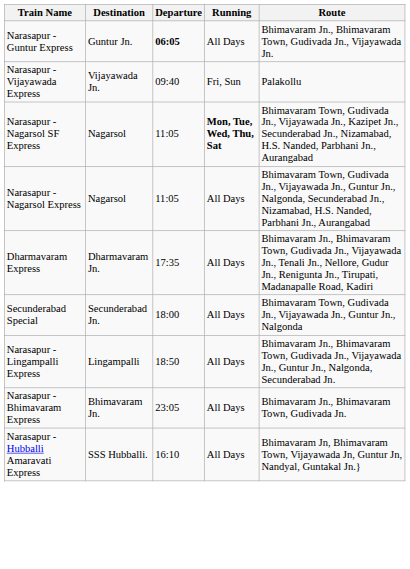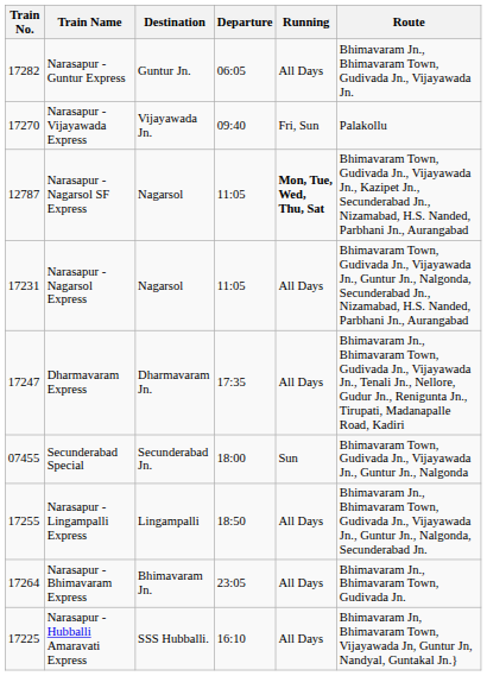 <table class="wikitable">
 <tr>
+<th>Train No.</th>
 <th>Train Name</th>
 <th>Destination</th>
 <th>Departure</th>
 <th>Running</th>
 <th>Route</th>
 </tr>
 <tr>
+<td>17282</td>
 <td>Narasapur - Guntur Express</td>
 <td>Guntur Jn.</td>
-<td><strong>06:05</strong></td>
+<td>06:05</td>
 <td>All Days</td>
 <td>Bhimavaram Jn., Bhimavaram Town, Gudivada Jn., Vijayawada Jn.</td>
 </tr>
 <tr>
+<td>17270</td>
 <td>Narasapur - Vijayawada Express</td>
 <td>Vijayawada Jn.</td>
 <td>09:40</td>
 <td>Fri, Sun</td>
 <td>Palakollu</td>
 </tr>
 <tr>
+<td>12787</td>
 <td>Narasapur - Nagarsol SF Express</td>
 <td>Nagarsol</td>
 <td>11:05</td>
 <td><strong>Mon, Tue, Wed, Thu, Sat</strong></td>
 <td>Bhimavaram Town, Gudivada Jn., Vijayawada Jn., Kazipet Jn., Secunderabad Jn., Nizamabad, H.S. Nanded, Parbhani Jn., Aurangabad</td>
 </tr>
 <tr>
+<td>17231</td>
 <td>Narasapur - Nagarsol Express</td>
 <td>Nagarsol</td>
 <td>11:05</td>
 <td>All Days</td>
 <td>Bhimavaram Town, Gudivada Jn., Vijayawada Jn., Guntur Jn., Nalgonda, Secunderabad Jn., Nizamabad, H.S. Nanded, Parbhani Jn., Aurangabad</td>
 </tr>
 <tr>
+<td>17247</td>
 <td>Dharmavaram Express</td>
 <td>Dharmavaram Jn.</td>
 <td>17:35</td>
 <td>All Days</td>
 <td>Bhimavaram Jn., Bhimavaram Town, Gudivada Jn., Vijayawada Jn., Tenali Jn., Nellore, Gudur Jn., Renigunta Jn., Tirupati, Madanapalle Road, Kadiri</td>
 </tr>
 <tr>
+<td>07455</td>
 <td>Secunderabad Special</td>
 <td>Secunderabad Jn.</td>
 <td>18:00</td>
-<td>All Days</td>
+<td>Sun</td>
 <td>Bhimavaram Town, Gudivada Jn., Vijayawada Jn., Guntur Jn., Nalgonda</td>
 </tr>
 <tr>
+<td>17255</td>
 <td>Narasapur - Lingampalli Express</td>
 <td>Lingampalli</td>
 <td>18:50</td>
 <td>All Days</td>
 <td>Bhimavaram Jn., Bhimavaram Town, Gudivada Jn., Vijayawada Jn., Guntur Jn., Nalgonda, Secunderabad Jn.</td>
 </tr>
 <tr>
+<td>17264</td>
 <td>Narasapur - Bhimavaram Express</td>
 <td>Bhimavaram Jn.</td>
 <td>23:05</td>
 <td>All Days</td>
 <td>Bhimavaram Jn., Bhimavaram Town, Gudivada Jn.</td>
 </tr>
 <tr>
+<td>17225</td>
 <td>Narasapur - <a href='#'>Hubballi</a> Amaravati Express</td>
 <td>SSS Hubballi.</td>
 <td>16:10</td>
 <td>All Days</td>
 <td>Bhimavaram Jn, Bhimavaram Town,  Vijayawada Jn, Guntur Jn, Nandyal, Guntakal Jn.}</td>
 </tr>
 </table>
